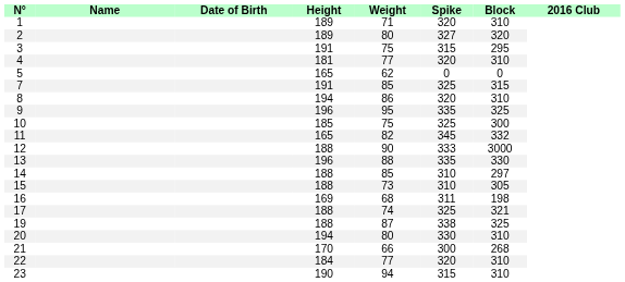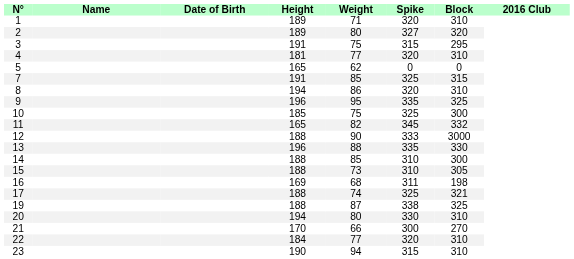 <table style="text-align:center; border:none;" cellpadding=0 cellspacing=0 width=100%>
 <tr style="background: #bbffcc;">
 <th width="5%">N°</th>
 <th width=200px>Name</th>
 <th>Date of Birth</th>
 <th>Height</th>
 <th>Weight</th>
 <th>Spike</th>
 <th>Block</th>
 <th>2016 Club</th>
 </tr>
 <tr>
 <td>1</td>
 <td></td>
 <td></td>
 <td>189</td>
 <td>71</td>
 <td>320</td>
 <td>310</td>
 </tr>
 <tr bgcolor="#f2f2f2">
 <td>2</td>
 <td></td>
 <td></td>
 <td>189</td>
 <td>80</td>
 <td>327</td>
 <td>320</td>
 </tr>
 <tr>
 <td>3</td>
 <td></td>
 <td></td>
 <td>191</td>
 <td>75</td>
 <td>315</td>
 <td>295</td>
 </tr>
 <tr bgcolor="#f2f2f2">
 <td>4</td>
 <td></td>
 <td></td>
 <td>181</td>
 <td>77</td>
 <td>320</td>
 <td>310</td>
 </tr>
 <tr>
 <td>5</td>
 <td></td>
 <td></td>
 <td>165</td>
 <td>62</td>
 <td>0</td>
 <td>0</td>
 </tr>
 <tr bgcolor="#f2f2f2">
 <td>7</td>
 <td></td>
 <td></td>
 <td>191</td>
 <td>85</td>
 <td>325</td>
 <td>315</td>
 </tr>
 <tr>
 <td>8</td>
 <td></td>
 <td></td>
 <td>194</td>
 <td>86</td>
 <td>320</td>
 <td>310</td>
 </tr>
 <tr bgcolor="#f2f2f2">
 <td>9</td>
 <td></td>
 <td></td>
 <td>196</td>
 <td>95</td>
 <td>335</td>
 <td>325</td>
 </tr>
 <tr>
 <td>10</td>
 <td></td>
 <td></td>
 <td>185</td>
 <td>75</td>
 <td>325</td>
 <td>300</td>
 </tr>
 <tr bgcolor="#f2f2f2">
 <td>11</td>
 <td></td>
 <td></td>
 <td>165</td>
 <td>82</td>
 <td>345</td>
 <td>332</td>
 </tr>
 <tr>
 <td>12</td>
 <td></td>
 <td></td>
 <td>188</td>
 <td>90</td>
 <td>333</td>
 <td>3000</td>
 </tr>
 <tr bgcolor="#f2f2f2">
 <td>13</td>
 <td></td>
 <td></td>
 <td>196</td>
 <td>88</td>
 <td>335</td>
 <td>330</td>
 </tr>
 <tr>
 <td>14</td>
 <td></td>
 <td></td>
 <td>188</td>
 <td>85</td>
 <td>310</td>
-<td>297</td>
+<td>300</td>
 </tr>
 <tr bgcolor="#f2f2f2">
 <td>15</td>
 <td></td>
 <td></td>
 <td>188</td>
 <td>73</td>
 <td>310</td>
 <td>305</td>
 </tr>
 <tr>
 <td>16</td>
 <td></td>
 <td></td>
 <td>169</td>
 <td>68</td>
 <td>311</td>
 <td>198</td>
 </tr>
 <tr bgcolor="#f2f2f2">
 <td>17</td>
 <td></td>
 <td></td>
 <td>188</td>
 <td>74</td>
 <td>325</td>
 <td>321</td>
 </tr>
 <tr>
 <td>19</td>
 <td></td>
 <td></td>
 <td>188</td>
 <td>87</td>
 <td>338</td>
 <td>325</td>
 </tr>
 <tr bgcolor="#f2f2f2">
 <td>20</td>
 <td></td>
 <td></td>
 <td>194</td>
 <td>80</td>
 <td>330</td>
 <td>310</td>
 </tr>
 <tr>
 <td>21</td>
 <td></td>
 <td></td>
 <td>170</td>
 <td>66</td>
 <td>300</td>
-<td>268</td>
+<td>270</td>
 </tr>
 <tr bgcolor="#f2f2f2">
 <td>22</td>
 <td></td>
 <td></td>
 <td>184</td>
 <td>77</td>
 <td>320</td>
 <td>310</td>
 </tr>
 <tr>
 <td>23</td>
 <td></td>
 <td></td>
 <td>190</td>
 <td>94</td>
 <td>315</td>
 <td>310</td>
 </tr>
 </table>
